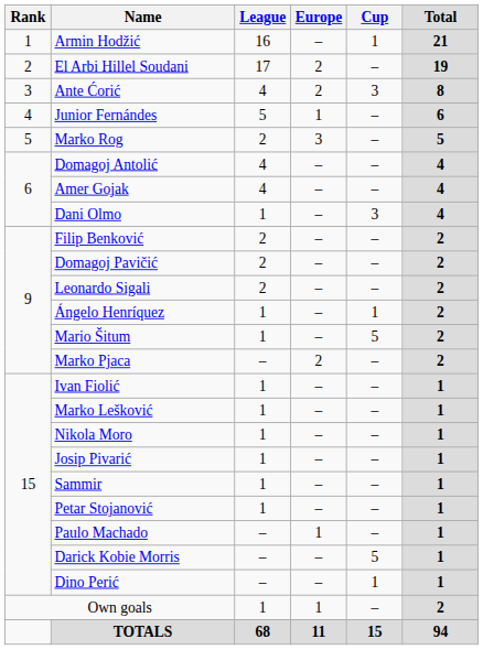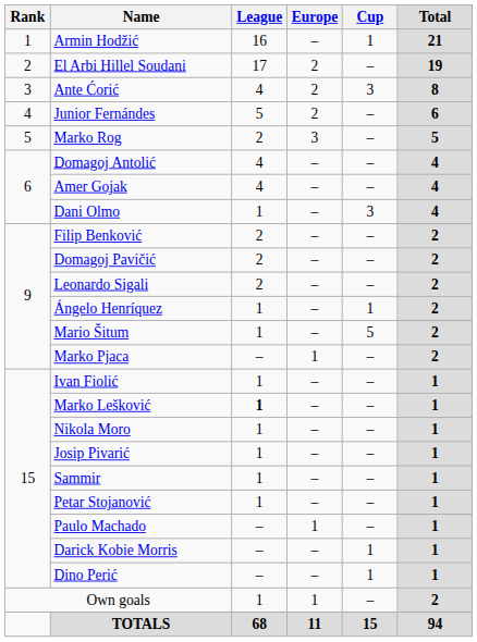 <table class="wikitable" style="font-size: 95%; text-align: center;">
 <tr>
 <th width=40>Rank</th>
 <th width=180>Name</th>
 <th width=50><a href='#'>League</a></th>
 <th width=50><a href='#'>Europe</a></th>
 <th width=50><a href='#'>Cup</a></th>
 <th width=70 style="background: #DCDCDC">Total</th>
 </tr>
 <tr>
 <td rowspan=1>1</td>
 <td style="text-align:left;"> <a href='#'>Armin Hodžić</a></td>
 <td>16</td>
 <td>–</td>
 <td>1</td>
 <th style="background: #DCDCDC">21</th>
 </tr>
 <tr>
 <td rowspan=1>2</td>
 <td style="text-align:left;"> <a href='#'>El Arbi Hillel Soudani</a></td>
 <td>17</td>
 <td>2</td>
 <td>–</td>
 <th style="background: #DCDCDC">19</th>
 </tr>
 <tr>
 <td rowspan=1>3</td>
 <td style="text-align:left;"> <a href='#'>Ante Ćorić</a></td>
 <td>4</td>
 <td>2</td>
 <td>3</td>
 <th style="background: #DCDCDC">8</th>
 </tr>
 <tr>
 <td rowspan=1>4</td>
 <td style="text-align:left;"> <a href='#'>Junior Fernándes</a></td>
 <td>5</td>
-<td>1</td>
+<td>2</td>
 <td>–</td>
 <th style="background: #DCDCDC">6</th>
 </tr>
 <tr>
 <td rowspan=1>5</td>
 <td style="text-align:left;"> <a href='#'>Marko Rog</a></td>
 <td>2</td>
 <td>3</td>
 <td>–</td>
 <th style="background: #DCDCDC">5</th>
 </tr>
 <tr>
 <td rowspan=3>6</td>
 <td style="text-align:left;"> <a href='#'>Domagoj Antolić</a></td>
 <td>4</td>
 <td>–</td>
 <td>–</td>
 <th style="background: #DCDCDC">4</th>
 </tr>
 <tr>
 <td style="text-align:left;"> <a href='#'>Amer Gojak</a></td>
 <td>4</td>
 <td>–</td>
 <td>–</td>
 <th style="background: #DCDCDC">4</th>
 </tr>
 <tr>
 <td style="text-align:left;"> <a href='#'>Dani Olmo</a></td>
 <td>1</td>
 <td>–</td>
 <td>3</td>
 <th style="background: #DCDCDC">4</th>
 </tr>
 <tr>
 <td rowspan=6>9</td>
 <td style="text-align:left;"> <a href='#'>Filip Benković</a></td>
 <td>2</td>
 <td>–</td>
 <td>–</td>
 <th style="background: #DCDCDC">2</th>
 </tr>
 <tr>
 <td style="text-align:left;"> <a href='#'>Domagoj Pavičić</a></td>
 <td>2</td>
 <td>–</td>
 <td>–</td>
 <th style="background: #DCDCDC">2</th>
 </tr>
 <tr>
 <td style="text-align:left;"> <a href='#'>Leonardo Sigali</a></td>
 <td>2</td>
 <td>–</td>
 <td>–</td>
 <th style="background: #DCDCDC">2</th>
 </tr>
 <tr>
 <td style="text-align:left;"> <a href='#'>Ángelo Henríquez</a></td>
 <td>1</td>
 <td>–</td>
 <td>1</td>
 <th style="background: #DCDCDC">2</th>
 </tr>
 <tr>
 <td style="text-align:left;"> <a href='#'>Mario Šitum</a></td>
 <td>1</td>
 <td>–</td>
 <td>5</td>
 <th style="background: #DCDCDC">2</th>
 </tr>
 <tr>
 <td style="text-align:left;"> <a href='#'>Marko Pjaca</a></td>
 <td>–</td>
-<td>2</td>
+<td>1</td>
 <td>–</td>
 <th style="background: #DCDCDC">2</th>
 </tr>
 <tr>
 <td rowspan=9>15</td>
 <td style="text-align:left;"> <a href='#'>Ivan Fiolić</a></td>
 <td>1</td>
 <td>–</td>
 <td>–</td>
 <th style="background: #DCDCDC">1</th>
 </tr>
 <tr>
 <td style="text-align:left;"> <a href='#'>Marko Lešković</a></td>
-<td>1</td>
+<td><strong>1</strong></td>
 <td>–</td>
 <td>–</td>
 <th style="background: #DCDCDC">1</th>
 </tr>
 <tr>
 <td style="text-align:left;"> <a href='#'>Nikola Moro</a></td>
 <td>1</td>
 <td>–</td>
 <td>–</td>
 <th style="background: #DCDCDC">1</th>
 </tr>
 <tr>
 <td style="text-align:left;"> <a href='#'>Josip Pivarić</a></td>
 <td>1</td>
 <td>–</td>
 <td>–</td>
 <th style="background: #DCDCDC">1</th>
 </tr>
 <tr>
 <td style="text-align:left;"> <a href='#'>Sammir</a></td>
 <td>1</td>
 <td>–</td>
 <td>–</td>
 <th style="background: #DCDCDC">1</th>
 </tr>
 <tr>
 <td style="text-align:left;"> <a href='#'>Petar Stojanović</a></td>
 <td>1</td>
 <td>–</td>
 <td>–</td>
 <th style="background: #DCDCDC">1</th>
 </tr>
 <tr>
 <td style="text-align:left;"> <a href='#'>Paulo Machado</a></td>
 <td>–</td>
 <td>1</td>
 <td>–</td>
 <th style="background: #DCDCDC">1</th>
 </tr>
 <tr>
 <td style="text-align:left;"> <a href='#'>Darick Kobie Morris</a></td>
 <td>–</td>
 <td>–</td>
-<td>5</td>
+<td>1</td>
 <th style="background: #DCDCDC">1</th>
 </tr>
 <tr>
 <td style="text-align:left;"> <a href='#'>Dino Perić</a></td>
 <td>–</td>
 <td>–</td>
 <td>1</td>
 <th style="background: #DCDCDC">1</th>
 </tr>
 <tr>
 <td style="text-align:center;" colspan=2>Own goals</td>
 <td>1</td>
 <td>1</td>
 <td>–</td>
 <th style="background: #DCDCDC">2</th>
 </tr>
 <tr>
 <td></td>
 <th style="background: #DCDCDC">TOTALS</th>
 <th style="background: #DCDCDC">68</th>
 <th style="background: #DCDCDC">11</th>
 <th style="background: #DCDCDC">15</th>
 <th style="background: #DCDCDC">94</th>
 </tr>
 </table>
